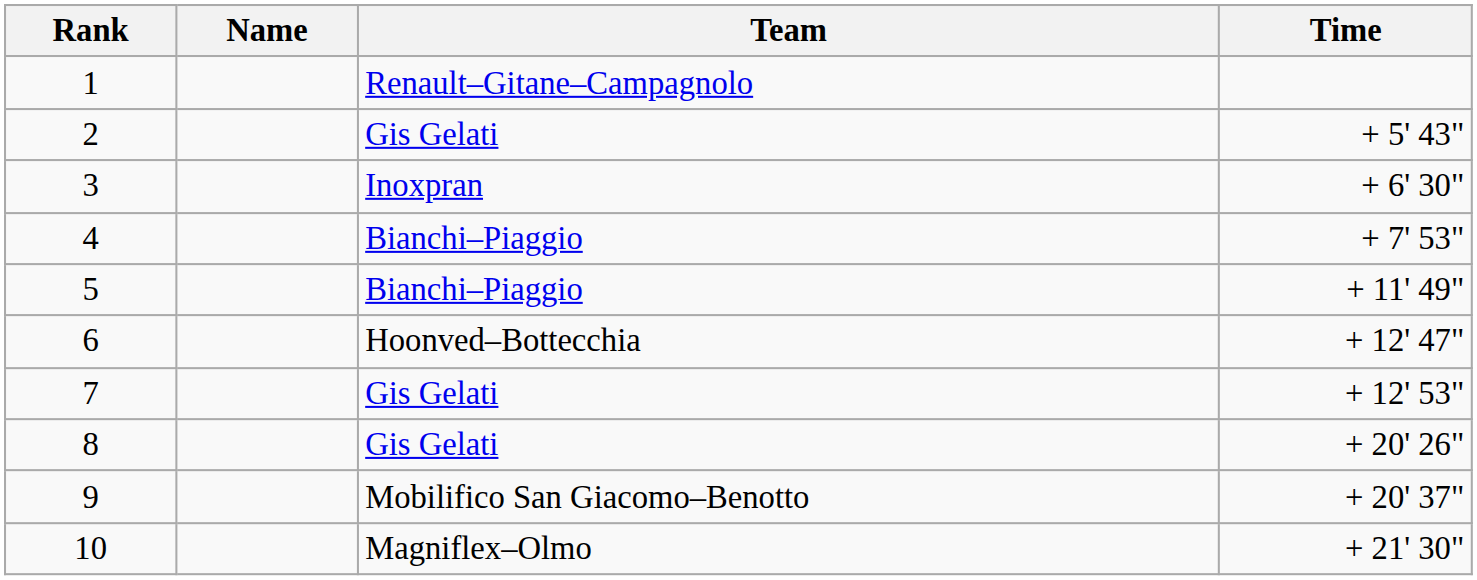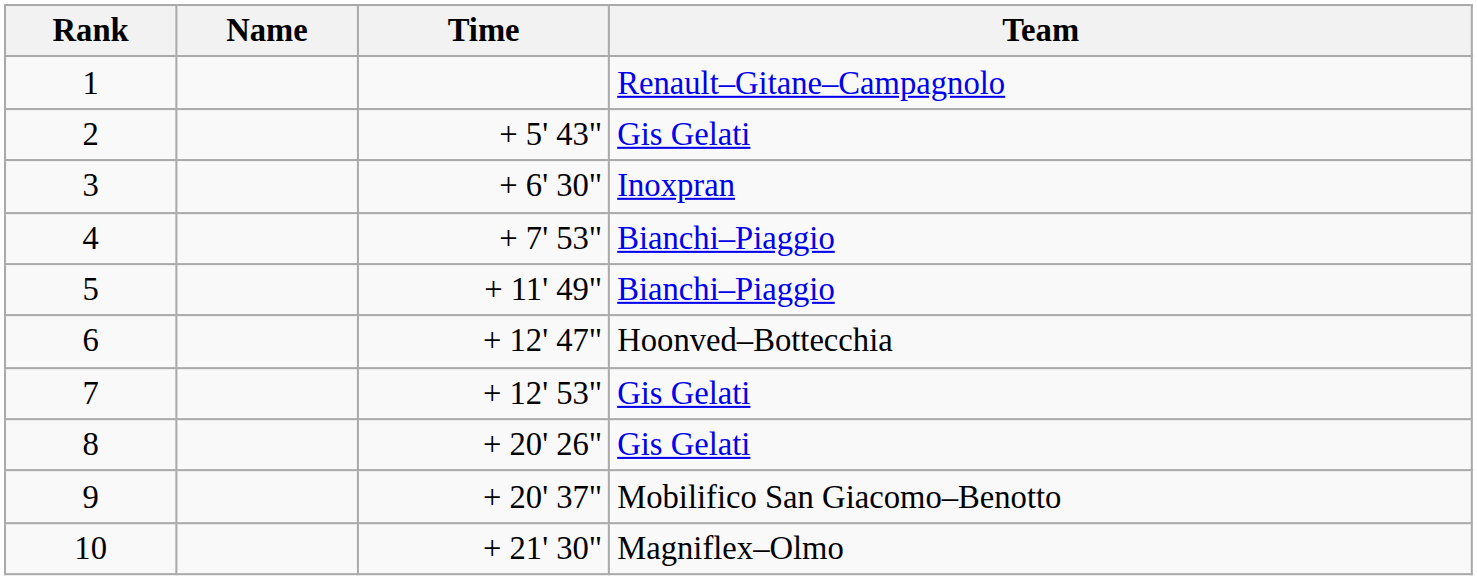 <table class="wikitable" style="width:45em;margin-bottom:0;">
 <tr>
 <th>Rank</th>
 <th>Name</th>
+<th>Time</th>
 <th>Team</th>
-<th>Time</th>
 </tr>
 <tr>
 <td style="text-align:center;">1</td>
 <td> </td>
+<td align=right></td>
 <td><a href='#'>Renault–Gitane–Campagnolo</a></td>
-<td align=right></td>
 </tr>
 <tr>
 <td style="text-align:center;">2</td>
 <td></td>
+<td align=right>+ 5' 43"</td>
 <td><a href='#'>Gis Gelati</a></td>
-<td align=right>+ 5' 43"</td>
 </tr>
 <tr>
 <td style="text-align:center;">3</td>
 <td></td>
+<td align=right>+ 6' 30"</td>
 <td><a href='#'>Inoxpran</a></td>
-<td align=right>+ 6' 30"</td>
 </tr>
 <tr>
 <td style="text-align:center;">4</td>
 <td></td>
+<td align=right>+ 7' 53"</td>
 <td><a href='#'>Bianchi–Piaggio</a></td>
-<td align=right>+ 7' 53"</td>
 </tr>
 <tr>
 <td style="text-align:center;">5</td>
 <td></td>
+<td align=right>+ 11' 49"</td>
 <td><a href='#'>Bianchi–Piaggio</a></td>
-<td align=right>+ 11' 49"</td>
 </tr>
 <tr>
 <td style="text-align:center;">6</td>
 <td></td>
+<td align=right>+ 12' 47"</td>
 <td>Hoonved–Bottecchia</td>
-<td align=right>+ 12' 47"</td>
 </tr>
 <tr>
 <td style="text-align:center;">7</td>
 <td> </td>
+<td align=right>+ 12' 53"</td>
 <td><a href='#'>Gis Gelati</a></td>
-<td align=right>+ 12' 53"</td>
 </tr>
 <tr>
 <td style="text-align:center;">8</td>
 <td></td>
+<td align=right>+ 20' 26"</td>
 <td><a href='#'>Gis Gelati</a></td>
-<td align=right>+ 20' 26"</td>
 </tr>
 <tr>
 <td style="text-align:center;">9</td>
 <td></td>
+<td align=right>+ 20' 37"</td>
 <td>Mobilifico San Giacomo–Benotto</td>
-<td align=right>+ 20' 37"</td>
 </tr>
 <tr>
 <td style="text-align:center;">10</td>
 <td></td>
+<td align=right>+ 21' 30"</td>
 <td>Magniflex–Olmo</td>
-<td align=right>+ 21' 30"</td>
 </tr>
 </table>
